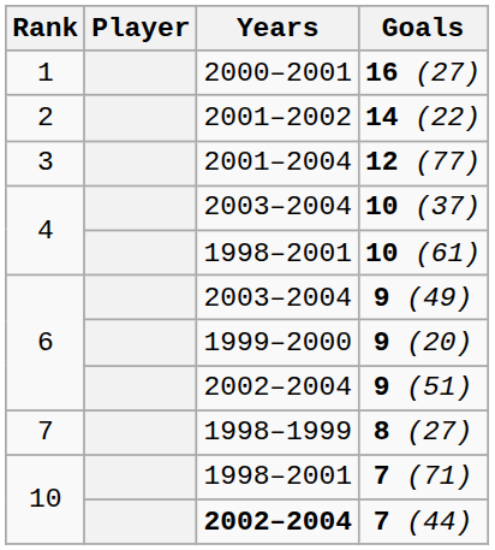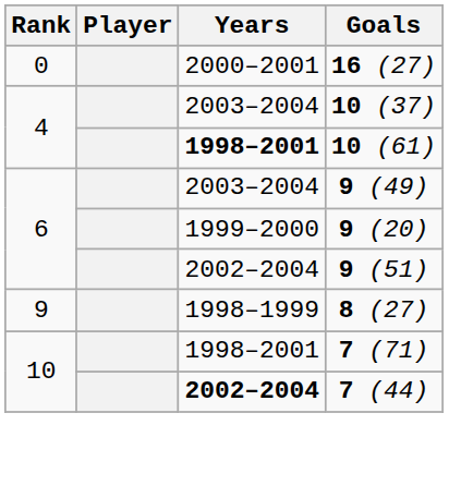 <table class="sortable wikitable plainrowheaders" style="text-align: center;">
 <tr>
 <th scope="col">Rank</th>
 <th scope="col">Player</th>
 <th scope="col">Years</th>
 <th scope="col">Goals</th>
 </tr>
 <tr>
-<td>1</td>
+<td>0</td>
 <th scope="row"> </th>
 <td>2000–2001</td>
 <td><strong>16</strong> <em>(27)</em></td>
-</tr>
-<tr>
-<td>2</td>
-<th scope="row"> </th>
-<td>2001–2002</td>
-<td><strong>14</strong> <em>(22)</em></td>
-</tr>
-<tr>
-<td>3</td>
-<th scope="row"> </th>
-<td>2001–2004</td>
-<td><strong>12</strong> <em>(77)</em></td>
 </tr>
 <tr>
 <td rowspan="2">4</td>
 <th scope="row"> </th>
 <td>2003–2004</td>
 <td><strong>10</strong> <em>(37)</em></td>
 </tr>
 <tr>
 <th scope="row"> </th>
-<td>1998–2001</td>
+<td><strong>1998–2001</strong></td>
 <td><strong>10</strong> <em>(61)</em></td>
 </tr>
 <tr>
 <td rowspan="3">6</td>
 <th scope="row"> </th>
 <td>2003–2004</td>
 <td><strong>9</strong> <em>(49)</em></td>
 </tr>
 <tr>
 <th scope="row"> </th>
 <td>1999–2000</td>
 <td><strong>9</strong> <em>(20)</em></td>
 </tr>
 <tr>
 <th scope="row"> </th>
 <td>2002–2004</td>
 <td><strong>9</strong> <em>(51)</em></td>
 </tr>
 <tr>
-<td>7</td>
+<td>9</td>
 <th scope="row"> </th>
 <td>1998–1999</td>
 <td><strong>8</strong> <em>(27)</em></td>
 </tr>
 <tr>
 <td rowspan="2">10</td>
 <th scope="row"> </th>
 <td>1998–2001</td>
 <td><strong>7</strong> <em>(71)</em></td>
 </tr>
 <tr>
 <th scope="row"> </th>
 <td><strong>2002–2004</strong></td>
 <td><strong>7</strong> <em>(44)</em></td>
 </tr>
 </table>
